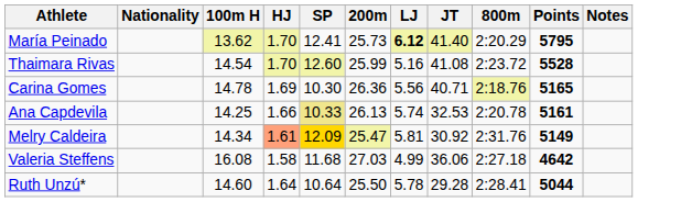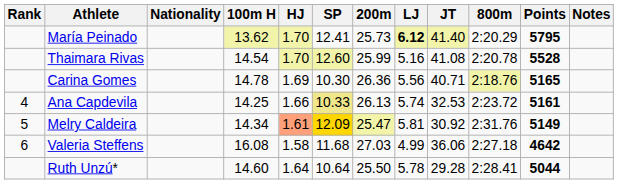 <table class="wikitable sortable" style=" text-align:center;">
 <tr>
+<th>Rank</th>
 <th>Athlete</th>
 <th>Nationality</th>
 <th>100m H</th>
 <th>HJ</th>
 <th>SP</th>
 <th>200m</th>
 <th>LJ</th>
 <th>JT</th>
 <th>800m</th>
 <th>Points</th>
 <th>Notes</th>
 </tr>
 <tr>
+<td></td>
 <td align=left><a href='#'>María Peinado</a></td>
 <td align=left></td>
 <td bgcolor=#F2F5A9>13.62</td>
 <td bgcolor=#F2F5A9>1.70</td>
 <td>12.41</td>
 <td>25.73</td>
 <td bgcolor=#F2F5A9><strong>6.12</strong></td>
 <td bgcolor=#F2F5A9>41.40</td>
 <td>2:20.29</td>
 <td><strong>5795</strong></td>
 <td></td>
 </tr>
 <tr>
+<td></td>
 <td align=left><a href='#'>Thaimara Rivas</a></td>
 <td align=left></td>
 <td>14.54</td>
 <td bgcolor=#F2F5A9>1.70</td>
 <td bgcolor=#F2F5A9>12.60</td>
 <td>25.99</td>
 <td>5.16</td>
 <td>41.08</td>
-<td>2:23.72</td>
+<td>2:20.78</td>
 <td><strong>5528</strong></td>
 <td></td>
 </tr>
 <tr>
+<td></td>
 <td align=left><a href='#'>Carina Gomes</a></td>
 <td align=left></td>
 <td>14.78</td>
 <td>1.69</td>
 <td>10.30</td>
 <td>26.36</td>
 <td>5.56</td>
 <td>40.71</td>
 <td bgcolor=#F2F5A9>2:18.76</td>
 <td><strong>5165</strong></td>
 <td></td>
 </tr>
 <tr>
+<td>4</td>
 <td align=left><a href='#'>Ana Capdevila</a></td>
 <td align=left></td>
 <td>14.25</td>
 <td>1.66</td>
 <td style="background: khaki;">10.33</td>
 <td>26.13</td>
 <td>5.74</td>
 <td>32.53</td>
-<td>2:20.78</td>
+<td>2:23.72</td>
 <td><strong>5161</strong></td>
 <td></td>
 </tr>
 <tr>
+<td>5</td>
 <td align=left><a href='#'>Melry Caldeira</a></td>
 <td align=left></td>
 <td>14.34</td>
 <td style="background: lightsalmon;">1.61</td>
 <td style="background: gold;">12.09</td>
 <td bgcolor=#F2F5A9>25.47</td>
 <td>5.81</td>
 <td>30.92</td>
 <td>2:31.76</td>
 <td><strong>5149</strong></td>
 <td></td>
 </tr>
 <tr>
+<td>6</td>
 <td align=left><a href='#'>Valeria Steffens</a></td>
 <td align=left></td>
 <td>16.08</td>
 <td>1.58</td>
 <td>11.68</td>
 <td>27.03</td>
 <td>4.99</td>
 <td>36.06</td>
 <td>2:27.18</td>
 <td><strong>4642</strong></td>
 <td></td>
 </tr>
 <tr>
+<td></td>
 <td align=left><a href='#'>Ruth Unzú</a>*</td>
 <td align=left></td>
 <td>14.60</td>
 <td>1.64</td>
 <td>10.64</td>
 <td>25.50</td>
 <td>5.78</td>
 <td>29.28</td>
 <td>2:28.41</td>
 <td><strong>5044</strong></td>
 <td></td>
 </tr>
 </table>
